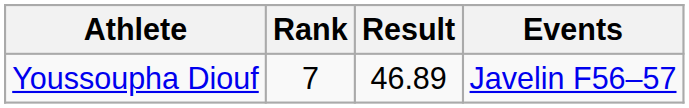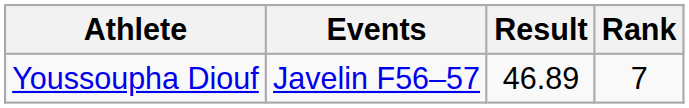 <table class=wikitable style="font-size:90%">
 <tr align=center>
 <th scope="col">Athlete</th>
+<th scope="col">Events</th>
+<th scope="col">Result</th>
 <th scope="col">Rank</th>
-<th scope="col">Result</th>
-<th scope="col">Events</th>
 </tr>
 <tr align=center>
 <td align=left><a href='#'>Youssoupha Diouf</a></td>
+<td align=left><a href='#'>Javelin F56–57</a></td>
+<td>46.89</td>
 <td>7</td>
-<td>46.89</td>
-<td align=left><a href='#'>Javelin F56–57</a></td>
 </tr>
 </table>
